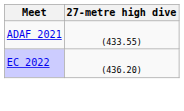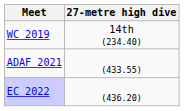 <table class="sortable wikitable">
 <tr>
 <th>Meet</th>
 <th class="unsortable">27-metre high dive</th>
+</tr>
+<tr>
+<td><a href='#'>WC 2019</a></td>
+<td align="center">14th<br><small>(234.40)</small></td>
 </tr>
 <tr>
 <td><a href='#'>ADAF 2021</a></td>
 <td align="center"><br><small>(433.55)</small></td>
 </tr>
 <tr>
 <td style="background:#ccccff"><a href='#'>EC 2022</a></td>
 <td align="center"><br><small>(436.20)</small></td>
 </tr>
 </table>
